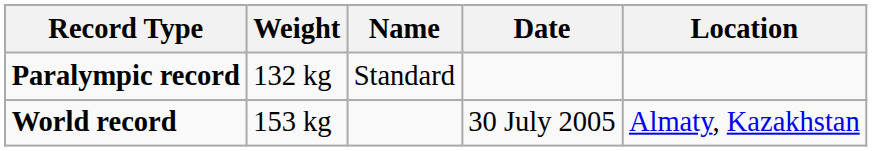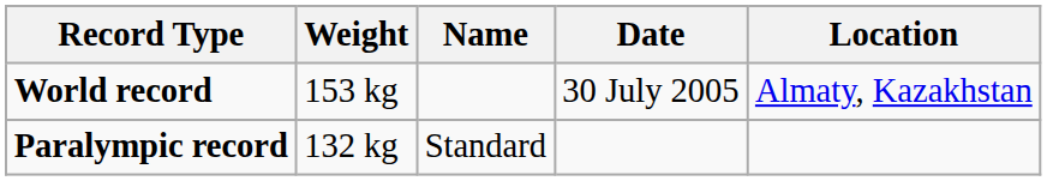 <table class="wikitable" style="font-size:90%">
 <tr>
 <th>Record Type</th>
 <th>Weight</th>
 <th>Name</th>
 <th>Date</th>
 <th>Location</th>
 </tr>
 <tr>
+<td><strong>World record</strong></td>
+<td>153 kg</td>
+<td></td>
+<td>30 July 2005</td>
+<td><a href='#'>Almaty</a>, <a href='#'>Kazakhstan</a></td>
+</tr>
+<tr>
 <td><strong>Paralympic record</strong></td>
 <td>132 kg</td>
 <td>Standard</td>
 <td></td>
 <td></td>
 </tr>
-<tr>
-<td><strong>World record</strong></td>
-<td>153 kg</td>
-<td></td>
-<td>30 July 2005</td>
-<td><a href='#'>Almaty</a>, <a href='#'>Kazakhstan</a></td>
-</tr>
 </table>
